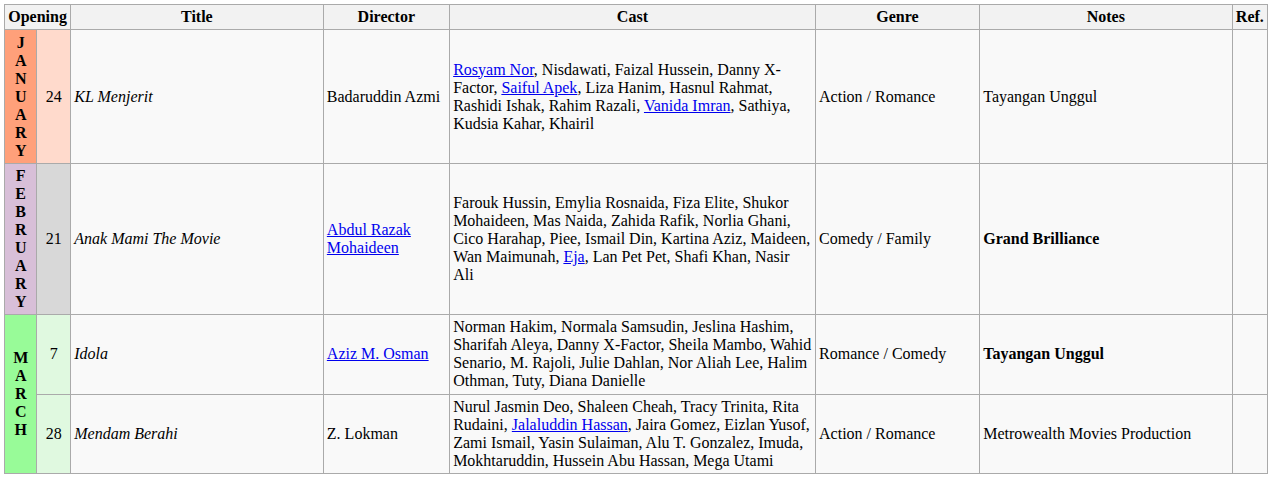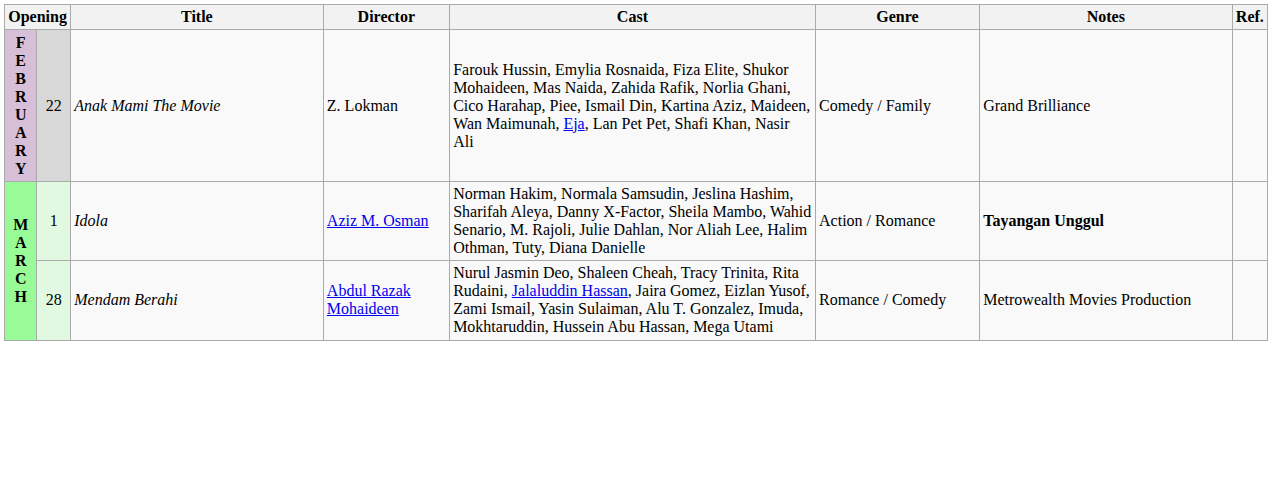 <table class="wikitable" width="100%">
 <tr>
 <th colspan="2">Opening</th>
 <th style="width:20%;">Title</th>
 <th style="width:10%;">Director</th>
 <th>Cast</th>
 <th style="width:13%">Genre</th>
 <th style="width:20%">Notes</th>
 <th>Ref.</th>
 </tr>
 <tr>
-<th rowspan=1 style="text-align:center; background:#ffa07a;">J<br>A<br>N<br>U<br>A<br>R<br>Y</th>
-<td rowspan=1 style="text-align:center; background:#ffdacc;">24</td>
-<td><em>KL Menjerit</em></td>
-<td>Badaruddin Azmi</td>
-<td><a href='#'>Rosyam Nor</a>, Nisdawati, Faizal Hussein, Danny X-Factor, <a href='#'>Saiful Apek</a>, Liza Hanim, Hasnul Rahmat, Rashidi Ishak, Rahim Razali, <a href='#'>Vanida Imran</a>, Sathiya, Kudsia Kahar, Khairil</td>
-<td>Action / Romance</td>
-<td>Tayangan Unggul</td>
-<td></td>
-</tr>
-<tr>
 <th rowspan=1 style="text-align:center; background:thistle;">F<br>E<br>B<br>R<br>U<br>A<br>R<br>Y</th>
-<td rowspan=1 style="text-align:center; background:#d8d8d8;">21</td>
+<td rowspan=1 style="text-align:center; background:#d8d8d8;">22</td>
 <td><em>Anak Mami The Movie</em></td>
-<td><a href='#'>Abdul Razak Mohaideen</a></td>
+<td>Z. Lokman</td>
 <td>Farouk Hussin, Emylia Rosnaida, Fiza Elite, Shukor Mohaideen, Mas Naida, Zahida Rafik, Norlia Ghani, Cico Harahap, Piee, Ismail Din, Kartina Aziz, Maideen, Wan Maimunah, <a href='#'>Eja</a>, Lan Pet Pet, Shafi Khan, Nasir Ali</td>
 <td>Comedy / Family</td>
-<td><strong>Grand Brilliance</strong></td>
+<td>Grand Brilliance</td>
 <td></td>
 </tr>
 <tr>
 <th rowspan=2 style="text-align:center; background:#98fb98;">M<br>A<br>R<br>C<br>H</th>
-<td rowspan=1 style="text-align:center; background:#e0f9e0;">7</td>
+<td rowspan=1 style="text-align:center; background:#e0f9e0;">1</td>
 <td><em>Idola</em></td>
 <td><a href='#'>Aziz M. Osman</a></td>
 <td>Norman Hakim, Normala Samsudin, Jeslina Hashim, Sharifah Aleya, Danny X-Factor, Sheila Mambo, Wahid Senario, M. Rajoli, Julie Dahlan, Nor Aliah Lee, Halim Othman, Tuty, Diana Danielle</td>
-<td>Romance / Comedy</td>
+<td>Action / Romance</td>
 <td><strong>Tayangan Unggul</strong></td>
 <td></td>
 </tr>
 <tr>
 <td rowspan=1 style="text-align:center; background:#e0f9e0;">28</td>
 <td><em>Mendam Berahi</em></td>
-<td>Z. Lokman</td>
+<td><a href='#'>Abdul Razak Mohaideen</a></td>
 <td>Nurul Jasmin Deo, Shaleen Cheah, Tracy Trinita, Rita Rudaini, <a href='#'>Jalaluddin Hassan</a>, Jaira Gomez, Eizlan Yusof, Zami Ismail, Yasin Sulaiman, Alu T. Gonzalez, Imuda, Mokhtaruddin, Hussein Abu Hassan, Mega Utami</td>
-<td>Action / Romance</td>
+<td>Romance / Comedy</td>
 <td>Metrowealth Movies Production</td>
 <td></td>
 </tr>
 </table>
